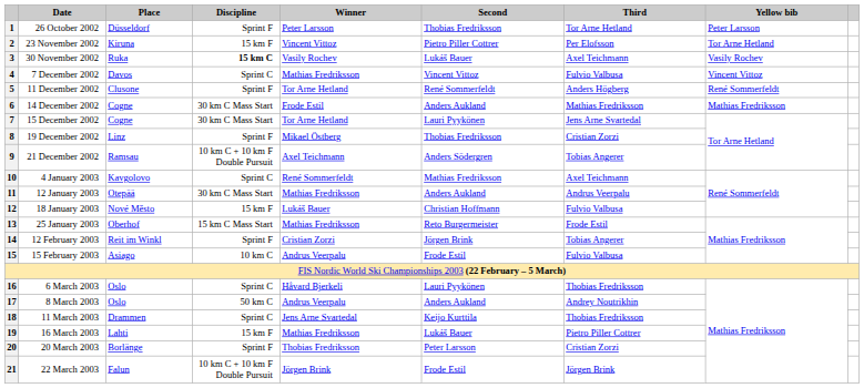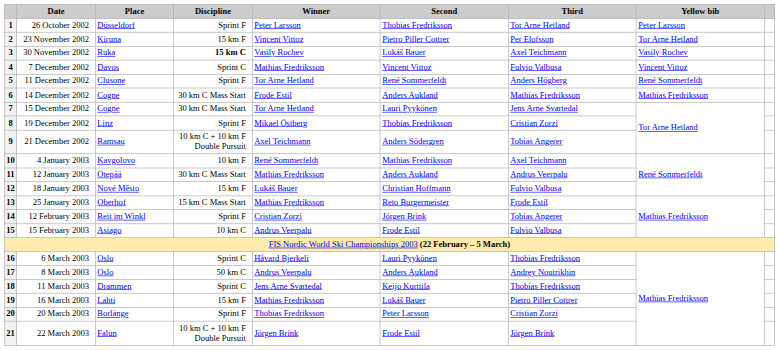 <table class="wikitable plainrowheaders" style="background:#fff; font-size:86%; line-height:16px; border:grey solid 1px; border-collapse:collapse;">
 <tr style="background:#ccc; text-align:center;">
 <th scope="col" style="background:#ccc; width=20 px;"></th>
 <th scope="col" style="background:#ccc; width:120px;">Date</th>
 <th scope="col" style="background:#ccc; width:120px;">Place</th>
 <th scope="col" style="background:#ccc; width:120px;">Discipline</th>
 <th scope="col" style="background:#ccc; width:200px;">Winner</th>
 <th scope="col" style="background:#ccc; width:200px;">Second</th>
 <th scope="col" style="background:#ccc; width:200px;">Third</th>
 <th scope="col" style="background:#ccc; width:200px;">Yellow bib</th>
 <th scope="col" style="background:#ccc; width:10px;"></th>
 </tr>
 <tr>
 <th>1</th>
 <td align=right>26 October 2002  </td>
 <td> <a href='#'>Düsseldorf</a></td>
 <td align=right>Sprint F  </td>
 <td> <a href='#'>Peter Larsson</a></td>
 <td> <a href='#'>Thobias Fredriksson</a></td>
 <td> <a href='#'>Tor Arne Hetland</a></td>
 <td> <a href='#'>Peter Larsson</a></td>
 <td></td>
 </tr>
 <tr>
 <th>2</th>
 <td align=right>23 November 2002  </td>
 <td> <a href='#'>Kiruna</a></td>
 <td align=right>15 km F  </td>
 <td> <a href='#'>Vincent Vittoz</a></td>
 <td> <a href='#'>Pietro Piller Cottrer</a></td>
 <td> <a href='#'>Per Elofsson</a></td>
 <td> <a href='#'>Tor Arne Hetland</a></td>
 <td></td>
 </tr>
 <tr>
 <th>3</th>
 <td align=right>30 November 2002  </td>
 <td> <a href='#'>Ruka</a></td>
 <td align=right><strong>15 km C  </strong></td>
 <td> <a href='#'>Vasily Rochev</a></td>
 <td> <a href='#'>Lukáš Bauer</a></td>
 <td> <a href='#'>Axel Teichmann</a></td>
 <td> <a href='#'>Vasily Rochev</a></td>
 <td></td>
 </tr>
 <tr>
 <th>4</th>
 <td align=right>7 December 2002  </td>
 <td> <a href='#'>Davos</a></td>
 <td align=right>Sprint C  </td>
 <td> <a href='#'>Mathias Fredriksson</a></td>
 <td> <a href='#'>Vincent Vittoz</a></td>
 <td> <a href='#'>Fulvio Valbusa</a></td>
 <td> <a href='#'>Vincent Vittoz</a></td>
 <td></td>
 </tr>
 <tr>
 <th>5</th>
 <td align=right>11 December 2002  </td>
 <td> <a href='#'>Clusone</a></td>
 <td align=right>Sprint F  </td>
 <td> <a href='#'>Tor Arne Hetland</a></td>
 <td> <a href='#'>René Sommerfeldt</a></td>
 <td> <a href='#'>Anders Högberg</a></td>
 <td> <a href='#'>René Sommerfeldt</a></td>
 <td></td>
 </tr>
 <tr>
 <th>6</th>
 <td align=right>14 December 2002  </td>
 <td> <a href='#'>Cogne</a></td>
 <td align=right>30 km C Mass Start  </td>
 <td> <a href='#'>Frode Estil</a></td>
 <td> <a href='#'>Anders Aukland</a></td>
 <td> <a href='#'>Mathias Fredriksson</a></td>
 <td> <a href='#'>Mathias Fredriksson</a></td>
 <td></td>
 </tr>
 <tr>
 <th>7</th>
 <td align=right>15 December 2002  </td>
 <td> <a href='#'>Cogne</a></td>
 <td align=right>30 km C Mass Start  </td>
 <td> <a href='#'>Tor Arne Hetland</a></td>
 <td> <a href='#'>Lauri Pyykönen</a></td>
 <td> <a href='#'>Jens Arne Svartedal</a></td>
 <td rowspan="3"> <a href='#'>Tor Arne Hetland</a></td>
 <td></td>
 </tr>
 <tr>
 <th>8</th>
 <td align=right>19 December 2002  </td>
 <td> <a href='#'>Linz</a></td>
 <td align=right>Sprint F  </td>
 <td> <a href='#'>Mikael Östberg</a></td>
 <td> <a href='#'>Thobias Fredriksson</a></td>
 <td> <a href='#'>Cristian Zorzi</a></td>
 <td></td>
 </tr>
 <tr>
 <th>9</th>
 <td align=right>21 December 2002  </td>
 <td> <a href='#'>Ramsau</a></td>
 <td align=right>10 km C + 10 km F  <br>Double Pursuit  </td>
 <td> <a href='#'>Axel Teichmann</a></td>
 <td> <a href='#'>Anders Södergren</a></td>
 <td> <a href='#'>Tobias Angerer</a></td>
 <td></td>
 </tr>
 <tr>
 <th>10</th>
 <td align=right>4 January 2003  </td>
 <td> <a href='#'>Kavgolovo</a></td>
-<td align=right>Sprint C  </td>
+<td align=right>10 km F  </td>
 <td> <a href='#'>René Sommerfeldt</a></td>
 <td> <a href='#'>Mathias Fredriksson</a></td>
 <td> <a href='#'>Axel Teichmann</a></td>
 <td rowspan="3"> <a href='#'>René Sommerfeldt</a></td>
 <td></td>
 </tr>
 <tr>
 <th>11</th>
 <td align=right>12 January 2003  </td>
 <td> <a href='#'>Otepää</a></td>
 <td align=right>30 km C Mass Start  </td>
 <td> <a href='#'>Mathias Fredriksson</a></td>
 <td> <a href='#'>Anders Aukland</a></td>
 <td> <a href='#'>Andrus Veerpalu</a></td>
 <td></td>
 </tr>
 <tr>
 <th>12</th>
 <td align=right>18 January 2003  </td>
 <td> <a href='#'>Nové Město</a></td>
 <td align=right>15 km F  </td>
 <td> <a href='#'>Lukáš Bauer</a></td>
 <td> <a href='#'>Christian Hoffmann</a></td>
 <td> <a href='#'>Fulvio Valbusa</a></td>
 <td></td>
 </tr>
 <tr>
 <th>13</th>
 <td align=right>25 January 2003  </td>
 <td> <a href='#'>Oberhof</a></td>
 <td align=right>15 km C Mass Start  </td>
 <td> <a href='#'>Mathias Fredriksson</a></td>
 <td> <a href='#'>Reto Burgermeister</a></td>
 <td> <a href='#'>Frode Estil</a></td>
 <td rowspan="3"> <a href='#'>Mathias Fredriksson</a></td>
 <td></td>
 </tr>
 <tr>
 <th>14</th>
 <td align=right>12 February 2003  </td>
 <td> <a href='#'>Reit im Winkl</a></td>
 <td align=right>Sprint F  </td>
 <td> <a href='#'>Cristian Zorzi</a></td>
 <td> <a href='#'>Jörgen Brink</a></td>
 <td> <a href='#'>Tobias Angerer</a></td>
 <td></td>
 </tr>
 <tr>
 <th>15</th>
 <td align=right>15 February 2003  </td>
 <td> <a href='#'>Asiago</a></td>
 <td align=right>10 km C  </td>
 <td> <a href='#'>Andrus Veerpalu</a></td>
 <td> <a href='#'>Frode Estil</a></td>
 <td> <a href='#'>Fulvio Valbusa</a></td>
 <td></td>
 </tr>
 <tr style="background:#FFEBAD">
 <td colspan=9 align=center><a href='#'>FIS Nordic World Ski Championships 2003</a> <strong>(22 February – 5 March)</strong></td>
 </tr>
 <tr>
 <th>16</th>
 <td align=right>6 March 2003  </td>
 <td> <a href='#'>Oslo</a></td>
 <td align=right>Sprint C  </td>
 <td> <a href='#'>Håvard Bjerkeli</a></td>
 <td> <a href='#'>Lauri Pyykönen</a></td>
 <td> <a href='#'>Thobias Fredriksson</a></td>
 <td rowspan="6"> <a href='#'>Mathias Fredriksson</a></td>
 <td></td>
 </tr>
 <tr>
 <th>17</th>
 <td align=right>8 March 2003  </td>
 <td> <a href='#'>Oslo</a></td>
 <td align=right>50 km C  </td>
 <td> <a href='#'>Andrus Veerpalu</a></td>
 <td> <a href='#'>Anders Aukland</a></td>
 <td> <a href='#'>Andrey Noutrikhin</a></td>
 <td></td>
 </tr>
 <tr>
 <th>18</th>
 <td align=right>11 March 2003  </td>
 <td> <a href='#'>Drammen</a></td>
 <td align=right>Sprint C  </td>
 <td> <a href='#'>Jens Arne Svartedal</a></td>
 <td> <a href='#'>Keijo Kurttila</a></td>
 <td> <a href='#'>Thobias Fredriksson</a></td>
 <td></td>
 </tr>
 <tr>
 <th>19</th>
 <td align=right>16 March 2003  </td>
 <td> <a href='#'>Lahti</a></td>
 <td align=right>15 km F  </td>
 <td> <a href='#'>Mathias Fredriksson</a></td>
 <td> <a href='#'>Lukáš Bauer</a></td>
 <td> <a href='#'>Pietro Piller Cottrer</a></td>
 <td></td>
 </tr>
 <tr>
 <th>20</th>
 <td align=right>20 March 2003  </td>
 <td> <a href='#'>Borlänge</a></td>
 <td align=right>Sprint F  </td>
 <td> <a href='#'>Thobias Fredriksson</a></td>
 <td> <a href='#'>Peter Larsson</a></td>
 <td> <a href='#'>Cristian Zorzi</a></td>
 <td></td>
 </tr>
 <tr>
 <th>21</th>
 <td align=right>22 March 2003  </td>
 <td> <a href='#'>Falun</a></td>
 <td align=right>10 km C + 10 km F  <br>Double Pursuit  </td>
 <td> <a href='#'>Jörgen Brink</a></td>
 <td> <a href='#'>Frode Estil</a></td>
 <td> <a href='#'>Jörgen Brink</a></td>
 <td></td>
 </tr>
 </table>
